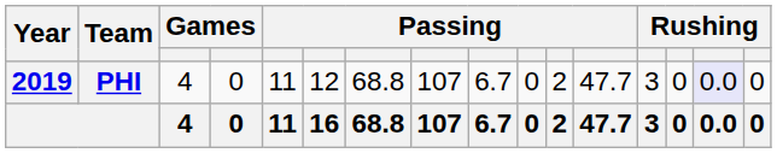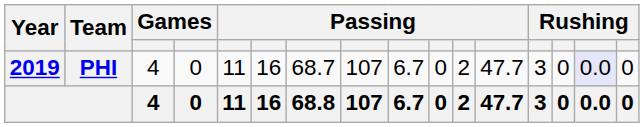 <table class="wikitable" style="text-align:center">
 <tr>
 <th rowspan="2">Year</th>
 <th rowspan="2">Team</th>
 <th colspan="2">Games</th>
 <th colspan="8">Passing</th>
 <th colspan="4">Rushing</th>
 </tr>
 <tr>
 <th></th>
 <th></th>
 <th></th>
 <th></th>
 <th></th>
 <th></th>
 <th></th>
 <th></th>
 <th></th>
 <th></th>
 <th></th>
 <th></th>
 <th></th>
 <th></th>
 </tr>
 <tr>
 <th><a href='#'>2019</a></th>
 <th><a href='#'>PHI</a></th>
 <td>4</td>
 <td>0</td>
 <td>11</td>
-<td>12</td>
-<td>68.8</td>
+<td>16</td>
+<td>68.7</td>
 <td>107</td>
 <td>6.7</td>
 <td>0</td>
 <td>2</td>
 <td>47.7</td>
 <td>3</td>
 <td>0</td>
 <td style="background: lavender;">0.0</td>
 <td>0</td>
 </tr>
 <tr>
 <th colspan="2"></th>
 <th>4</th>
 <th>0</th>
 <th>11</th>
 <th>16</th>
 <th>68.8</th>
 <th>107</th>
 <th>6.7</th>
 <th>0</th>
 <th>2</th>
 <th>47.7</th>
 <th>3</th>
 <th>0</th>
 <th>0.0</th>
 <th>0</th>
 </tr>
 </table>
